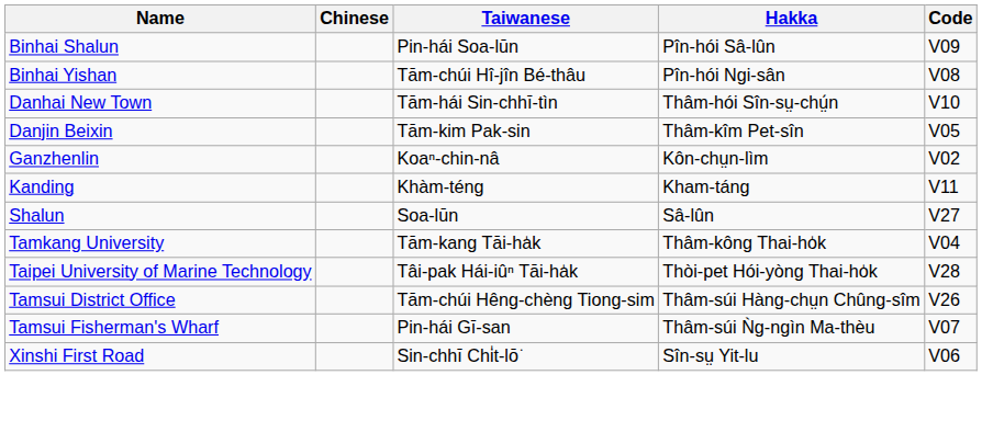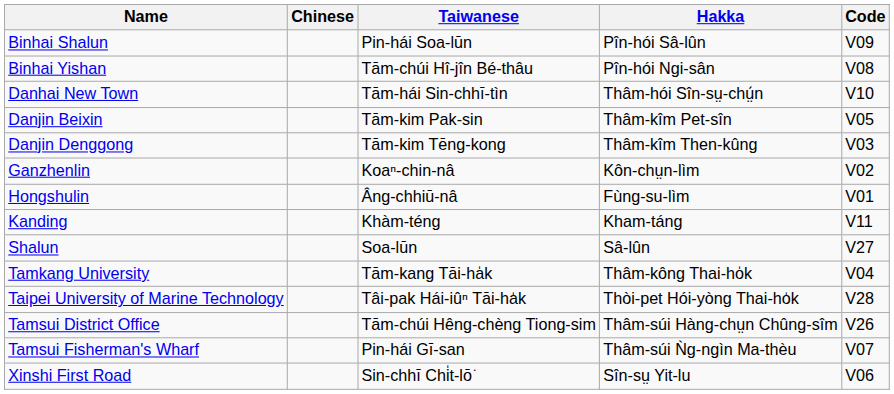 <table class="wikitable sortable">
 <tr>
 <th>Name</th>
 <th>Chinese</th>
 <th><a href='#'>Taiwanese</a></th>
 <th><a href='#'>Hakka</a></th>
 <th>Code</th>
 </tr>
 <tr>
 <td><a href='#'>Binhai Shalun</a></td>
 <td></td>
 <td>Pin-hái Soa-lūn</td>
 <td>Pîn-hói Sâ-lûn</td>
 <td><span>V09</span></td>
 </tr>
 <tr>
 <td><a href='#'>Binhai Yishan</a></td>
 <td></td>
 <td>Tām-chúi Hî-jîn Bé-thâu</td>
 <td>Pîn-hói Ngi-sân</td>
 <td><span>V08</span></td>
 </tr>
 <tr>
 <td><a href='#'>Danhai New Town</a></td>
 <td></td>
 <td>Tām-hái Sin-chhī-tìn</td>
 <td>Thâm-hói Sîn-sṳ-chṳ́n</td>
 <td><span>V10</span></td>
 </tr>
 <tr>
 <td><a href='#'>Danjin Beixin</a></td>
 <td></td>
 <td>Tām-kim Pak-sin</td>
 <td>Thâm-kîm Pet-sîn</td>
 <td><span>V05</span></td>
 </tr>
 <tr>
+<td><a href='#'>Danjin Denggong</a></td>
+<td></td>
+<td>Tām-kim Tēng-kong</td>
+<td>Thâm-kîm Then-kûng</td>
+<td><span>V03</span></td>
+</tr>
+<tr>
 <td><a href='#'>Ganzhenlin</a></td>
 <td></td>
 <td>Koaⁿ-chin-nâ</td>
 <td>Kôn-chṳn-lìm</td>
 <td><span>V02</span></td>
+</tr>
+<tr>
+<td><a href='#'>Hongshulin</a></td>
+<td></td>
+<td>Âng-chhiū-nâ</td>
+<td>Fùng-su-lìm</td>
+<td><span>V01</span></td>
 </tr>
 <tr>
 <td><a href='#'>Kanding</a></td>
 <td></td>
 <td>Khàm-téng</td>
 <td>Kham-táng</td>
 <td><span>V11</span></td>
 </tr>
 <tr>
 <td><a href='#'>Shalun</a></td>
 <td></td>
 <td>Soa-lūn</td>
 <td>Sâ-lûn</td>
 <td><span>V27</span></td>
 </tr>
 <tr>
 <td><a href='#'>Tamkang University</a></td>
 <td></td>
 <td>Tām-kang Tāi-ha̍k</td>
 <td>Thâm-kông Thai-ho̍k</td>
 <td><span>V04</span></td>
 </tr>
 <tr>
 <td><a href='#'>Taipei University of Marine Technology</a></td>
 <td></td>
 <td>Tâi-pak Hái-iûⁿ Tāi-ha̍k</td>
 <td>Thòi-pet Hói-yòng Thai-ho̍k</td>
 <td><span>V28</span></td>
 </tr>
 <tr>
 <td><a href='#'>Tamsui District Office</a></td>
 <td></td>
 <td>Tām-chúi Hêng-chèng Tiong-sim</td>
 <td>Thâm-súi Hàng-chṳn Chûng-sîm</td>
 <td><span>V26</span></td>
 </tr>
 <tr>
 <td><a href='#'>Tamsui Fisherman's Wharf</a></td>
 <td></td>
 <td>Pin-hái Gī-san</td>
 <td>Thâm-súi Ǹg-ngìn Ma-thèu</td>
 <td><span>V07</span></td>
 </tr>
 <tr>
 <td><a href='#'>Xinshi First Road</a></td>
 <td></td>
 <td>Sin-chhī Chi̍t-lō͘</td>
 <td>Sîn-sṳ Yit-lu</td>
 <td><span>V06</span></td>
 </tr>
 </table>
